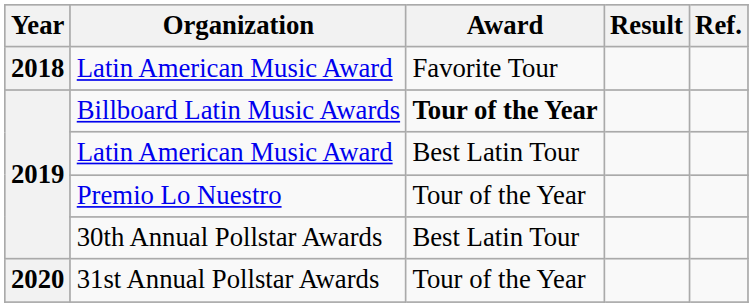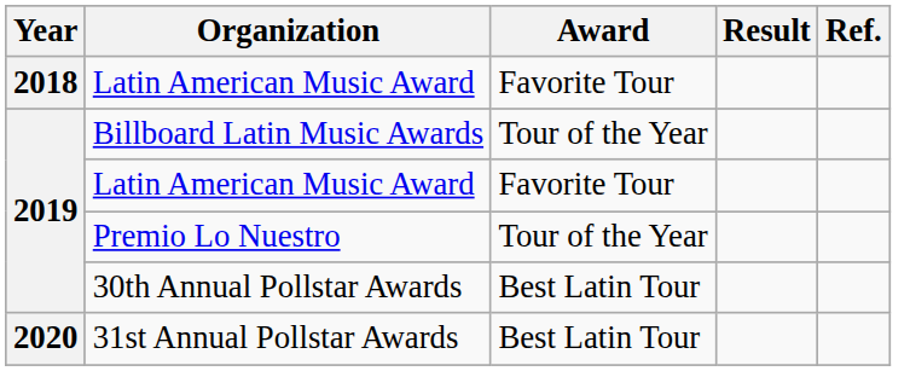 <table class="wikitable plainrowheaders">
 <tr>
 <th>Year</th>
 <th>Organization</th>
 <th>Award</th>
 <th>Result</th>
 <th>Ref.</th>
 </tr>
 <tr>
 <th scope="row">2018</th>
 <td><a href='#'>Latin American Music Award</a></td>
 <td>Favorite Tour</td>
 <td></td>
 <td></td>
 </tr>
 <tr>
 <th scope="row" rowspan="4">2019</th>
 <td><a href='#'>Billboard Latin Music Awards</a></td>
-<td><strong>Tour of the Year</strong></td>
+<td>Tour of the Year</td>
 <td></td>
 <td></td>
 </tr>
 <tr>
 <td><a href='#'>Latin American Music Award</a></td>
-<td>Best Latin Tour</td>
+<td>Favorite Tour</td>
 <td></td>
 <td></td>
 </tr>
 <tr>
 <td><a href='#'>Premio Lo Nuestro</a></td>
 <td>Tour of the Year</td>
 <td></td>
 <td></td>
 </tr>
 <tr>
 <td>30th Annual Pollstar Awards</td>
 <td>Best Latin Tour</td>
 <td></td>
 <td></td>
 </tr>
 <tr>
 <th scope="row">2020</th>
 <td>31st Annual Pollstar Awards</td>
-<td>Tour of the Year</td>
+<td>Best Latin Tour</td>
 <td></td>
 <td></td>
 </tr>
 </table>
